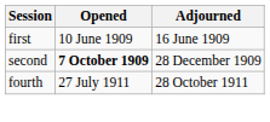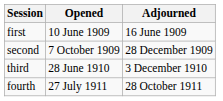 <table class="wikitable">
 <tr>
 <th>Session</th>
 <th>Opened</th>
 <th>Adjourned</th>
 </tr>
 <tr>
 <td>first</td>
 <td>10 June 1909</td>
 <td>16 June 1909</td>
 </tr>
 <tr>
 <td>second</td>
-<td><strong>7 October 1909</strong></td>
+<td>7 October 1909</td>
 <td>28 December 1909</td>
+</tr>
+<tr>
+<td>third</td>
+<td>28 June 1910</td>
+<td>3 December 1910</td>
 </tr>
 <tr>
 <td>fourth</td>
 <td>27 July 1911</td>
 <td>28 October 1911</td>
 </tr>
 </table>
